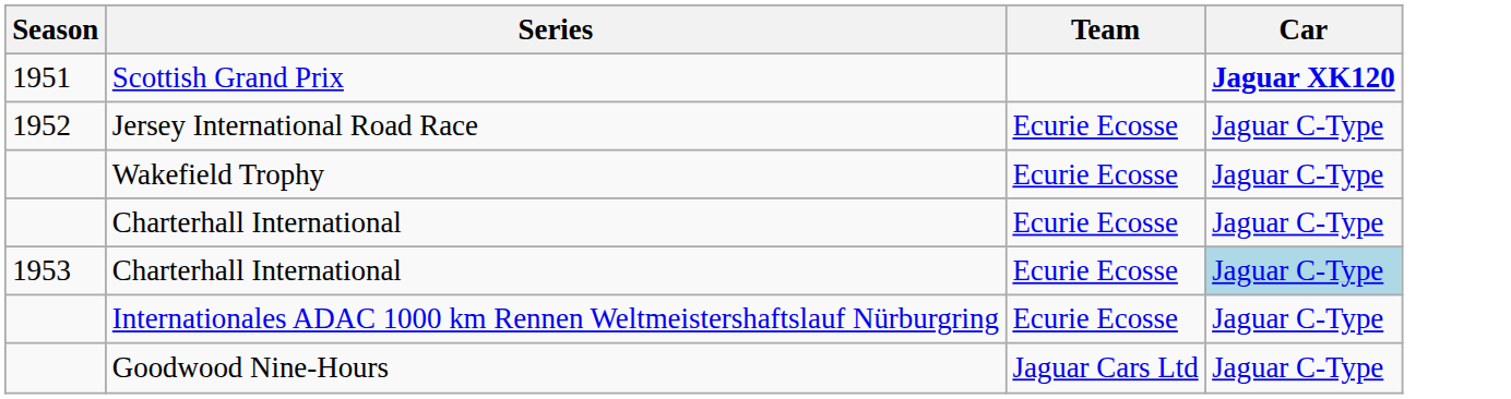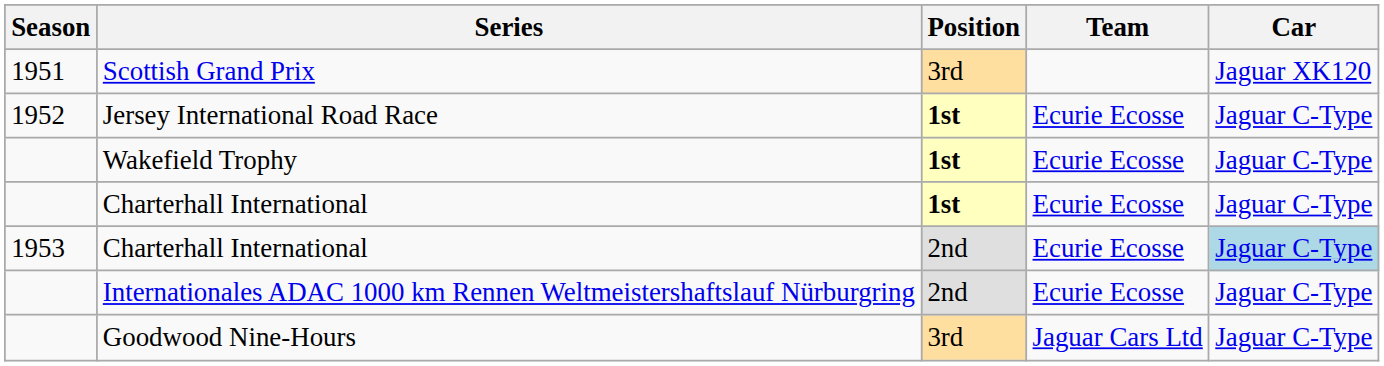 <table class="wikitable" style="font-size: 95%;"|->
 <tr>
 <th>Season</th>
 <th>Series</th>
+<th>Position</th>
 <th>Team</th>
 <th>Car</th>
 </tr>
 <tr>
 <td>1951</td>
 <td><a href='#'>Scottish Grand Prix</a></td>
+<td style="background:#ffdf9f;">3rd</td>
 <td></td>
-<td><strong><a href='#'>Jaguar XK120</a></strong></td>
+<td><a href='#'>Jaguar XK120</a></td>
 </tr>
 <tr>
 <td>1952</td>
 <td>Jersey International Road Race</td>
+<td style="background:#ffffbf;"><strong>1st</strong></td>
 <td><a href='#'>Ecurie Ecosse</a></td>
 <td><a href='#'>Jaguar C-Type</a></td>
 </tr>
 <tr>
 <td></td>
 <td>Wakefield Trophy</td>
+<td style="background:#ffffbf;"><strong>1st</strong></td>
 <td><a href='#'>Ecurie Ecosse</a></td>
 <td><a href='#'>Jaguar C-Type</a></td>
 </tr>
 <tr>
 <td></td>
 <td>Charterhall International</td>
+<td style="background:#ffffbf;"><strong>1st</strong></td>
 <td><a href='#'>Ecurie Ecosse</a></td>
 <td><a href='#'>Jaguar C-Type</a></td>
 </tr>
 <tr>
 <td>1953</td>
 <td>Charterhall International</td>
+<td style="background:#dfdfdf;">2nd</td>
 <td><a href='#'>Ecurie Ecosse</a></td>
 <td style="background: lightblue;"><a href='#'>Jaguar C-Type</a></td>
 </tr>
 <tr>
 <td></td>
 <td><a href='#'>Internationales ADAC 1000 km Rennen Weltmeistershaftslauf Nürburgring</a></td>
+<td style="background:#dfdfdf;">2nd</td>
 <td><a href='#'>Ecurie Ecosse</a></td>
 <td><a href='#'>Jaguar C-Type</a></td>
 </tr>
 <tr>
 <td></td>
 <td>Goodwood Nine-Hours</td>
+<td style="background:#ffdf9f;">3rd</td>
 <td><a href='#'>Jaguar Cars Ltd</a></td>
 <td><a href='#'>Jaguar C-Type</a></td>
 </tr>
 </table>
